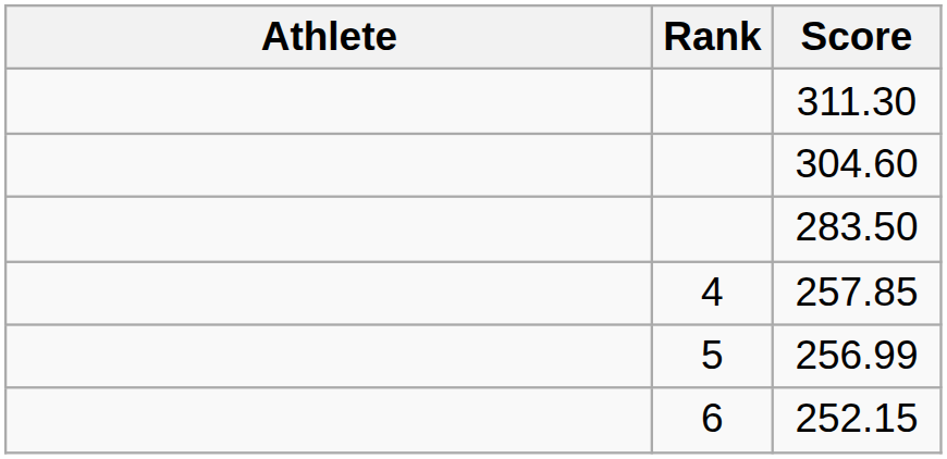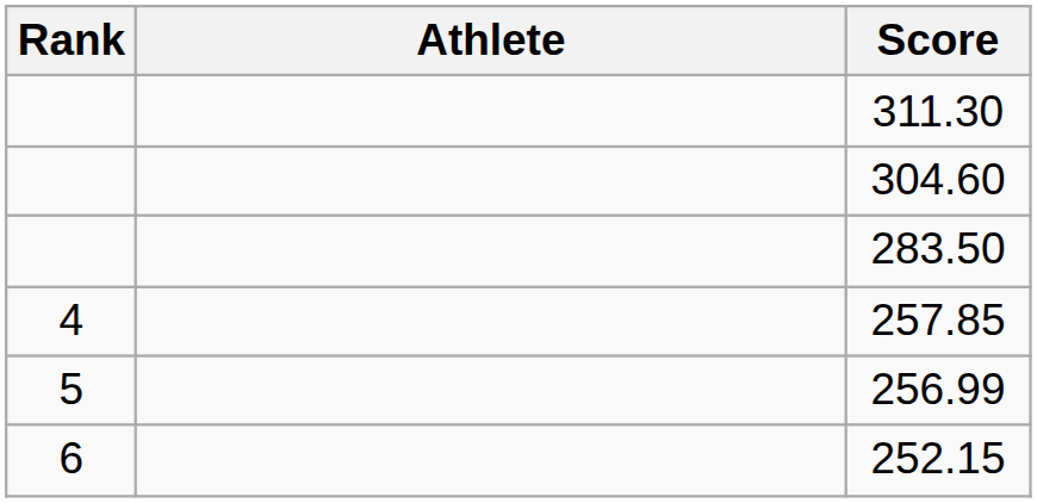 <table class=wikitable style="text-align:center">
 <tr>
+<th width=40>Rank</th>
 <th width=250>Athlete</th>
-<th width=40>Rank</th>
 <th width=60>Score</th>
 </tr>
 <tr>
+<td></td>
 <td align=left></td>
-<td></td>
 <td>311.30</td>
 </tr>
 <tr>
+<td></td>
 <td align=left></td>
-<td></td>
 <td>304.60</td>
 </tr>
 <tr>
+<td></td>
 <td align=left></td>
-<td></td>
 <td>283.50</td>
 </tr>
 <tr>
+<td>4</td>
 <td align=left></td>
-<td>4</td>
 <td>257.85</td>
 </tr>
 <tr>
+<td>5</td>
 <td align=left></td>
-<td>5</td>
 <td>256.99</td>
 </tr>
 <tr>
+<td>6</td>
 <td align=left></td>
-<td>6</td>
 <td>252.15</td>
 </tr>
 </table>
